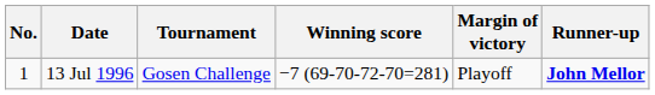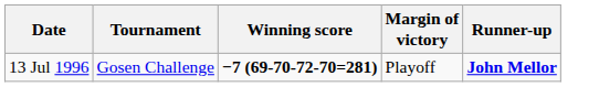 <table class="wikitable" style="font-size:95%;">
 <tr>
-<th>No.</th>
 <th>Date</th>
 <th>Tournament</th>
 <th>Winning score</th>
 <th>Margin of<br>victory</th>
 <th>Runner-up</th>
 </tr>
 <tr>
-<td align=center>1</td>
 <td align=right>13 Jul <a href='#'>1996</a></td>
 <td><a href='#'>Gosen Challenge</a></td>
-<td>−7 (69-70-72-70=281)</td>
+<td><strong>−7 (69-70-72-70=281)</strong></td>
 <td>Playoff</td>
 <td><strong> <a href='#'>John Mellor</a></strong></td>
 </tr>
 </table>
